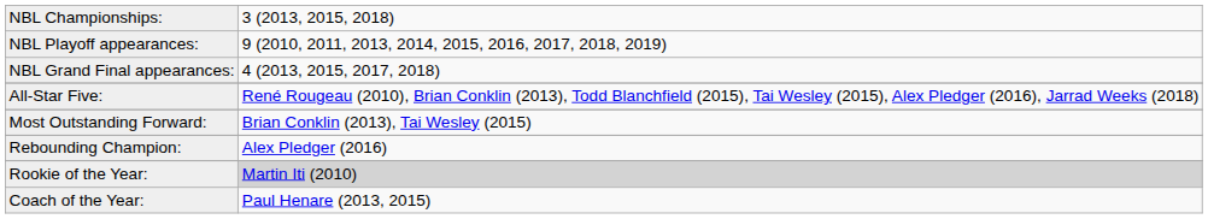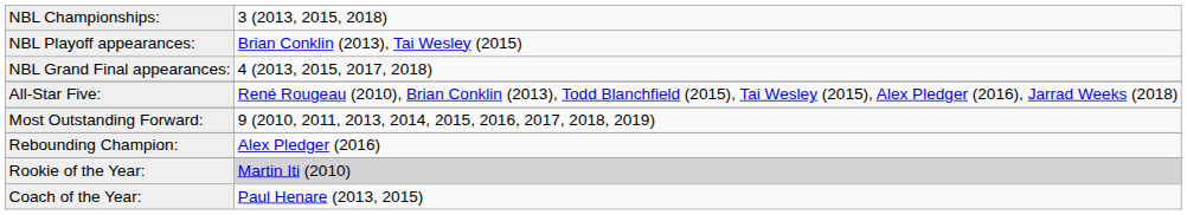 <table class="wikitable">
 <tr align=left>
 <td style="background:#efefef;">NBL Championships:</td>
 <td>3 (2013, 2015, 2018)</td>
 </tr>
 <tr>
 <td style="background:#efefef;">NBL Playoff appearances:</td>
-<td>9 (2010, 2011, 2013, 2014, 2015, 2016, 2017, 2018, 2019)</td>
+<td><a href='#'>Brian Conklin</a> (2013), <a href='#'>Tai Wesley</a> (2015)</td>
 </tr>
 <tr>
 <td style="background:#efefef;">NBL Grand Final appearances:</td>
 <td>4 (2013, 2015, 2017, 2018)</td>
 </tr>
 <tr>
 </tr>
 <tr>
 <td style="background:#efefef;">All-Star Five:</td>
 <td><a href='#'>René Rougeau</a> (2010), <a href='#'>Brian Conklin</a> (2013), <a href='#'>Todd Blanchfield</a> (2015), <a href='#'>Tai Wesley</a> (2015), <a href='#'>Alex Pledger</a> (2016), <a href='#'>Jarrad Weeks</a> (2018)</td>
 </tr>
 <tr>
 </tr>
 <tr>
 <td style="background:#efefef;">Most Outstanding Forward:</td>
-<td><a href='#'>Brian Conklin</a> (2013), <a href='#'>Tai Wesley</a> (2015)</td>
+<td>9 (2010, 2011, 2013, 2014, 2015, 2016, 2017, 2018, 2019)</td>
 </tr>
 <tr>
 </tr>
 <tr>
 <td style="background:#efefef;">Rebounding Champion:</td>
 <td><a href='#'>Alex Pledger</a> (2016)</td>
 </tr>
 <tr>
 </tr>
 <tr>
 <td style="background:#efefef;">Rookie of the Year:</td>
 <td style="background: lightgrey;"><a href='#'>Martin Iti</a> (2010)</td>
 </tr>
 <tr>
 <td style="background:#efefef;">Coach of the Year:</td>
 <td><a href='#'>Paul Henare</a> (2013, 2015)</td>
 </tr>
 </table>
